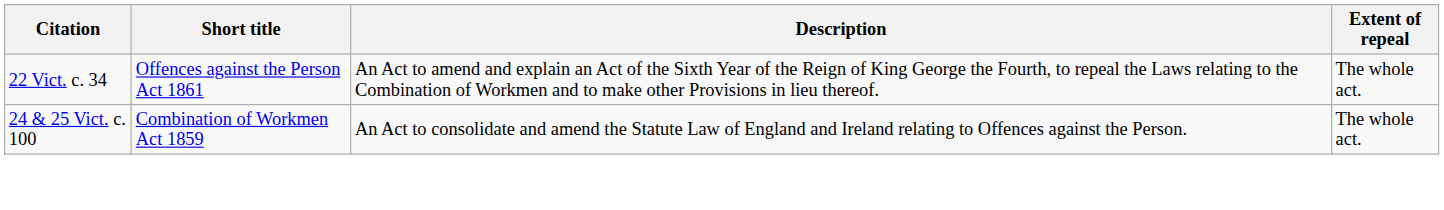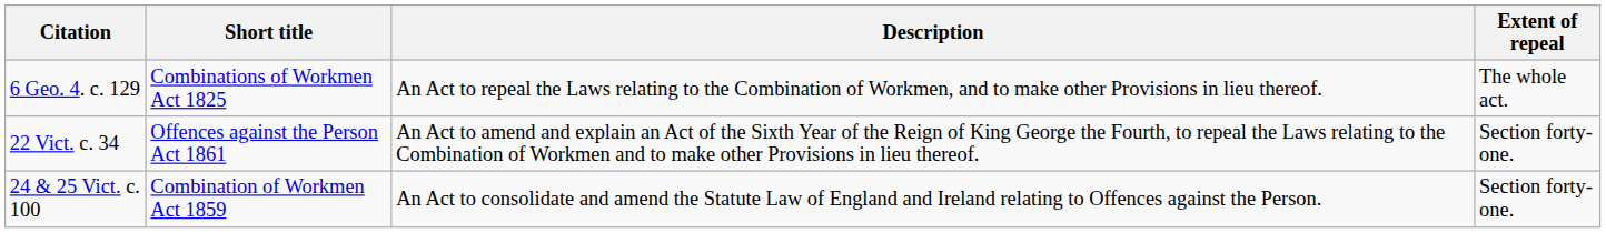 <table class="wikitable">
 <tr>
 <th>Citation</th>
 <th>Short title</th>
 <th>Description</th>
 <th>Extent of repeal</th>
 </tr>
 <tr>
+<td><a href='#'>6 Geo. 4</a>. c. 129</td>
+<td><a href='#'>Combinations of Workmen Act 1825</a></td>
+<td>An Act to repeal the Laws relating to the Combination of Workmen, and to make other Provisions in lieu thereof.</td>
+<td>The whole act.</td>
+</tr>
+<tr>
 <td><a href='#'>22 Vict.</a> c. 34</td>
 <td><a href='#'>Offences against the Person Act 1861</a></td>
 <td>An Act to amend and explain an Act of the Sixth Year of the Reign of King George the Fourth, to repeal the Laws relating to the Combination of Workmen and to make other Provisions in lieu thereof.</td>
-<td>The whole act.</td>
+<td>Section forty-one.</td>
 </tr>
 <tr>
 <td><a href='#'>24 & 25 Vict.</a> c. 100</td>
 <td><a href='#'>Combination of Workmen Act 1859</a></td>
 <td>An Act to consolidate and amend the Statute Law of England and Ireland relating to Offences against the Person.</td>
-<td>The whole act.</td>
+<td>Section forty-one.</td>
 </tr>
 </table>
